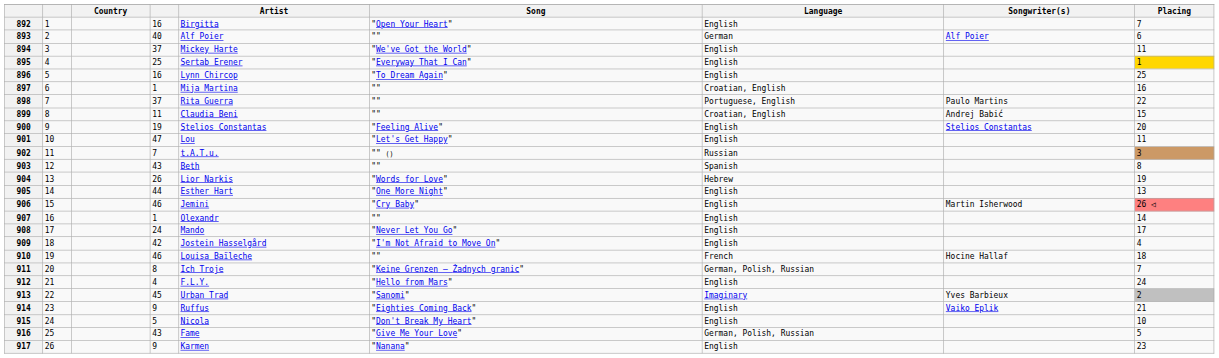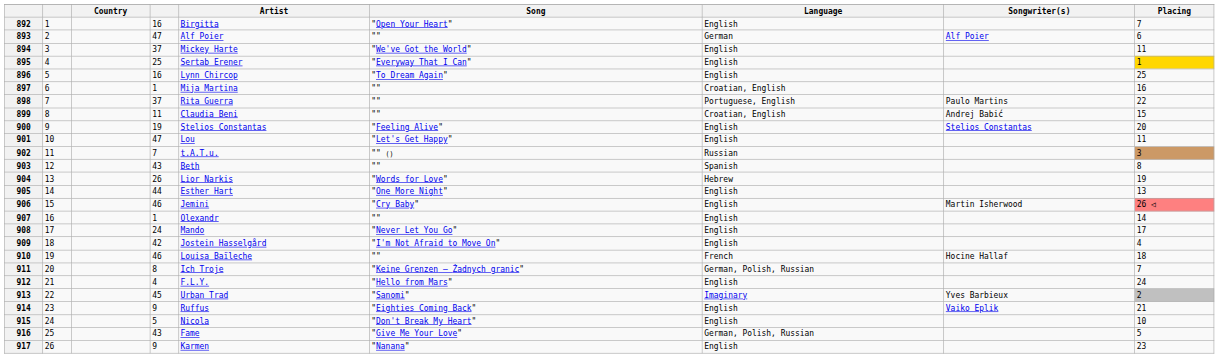 <table class="wikitable plainrowheaders" style="width:100%">
 <tr>
 </tr>
 <tr>
 <th scope="col"></th>
 <th scope="col"></th>
 <th scope="col">Country</th>
 <th scope="col"></th>
 <th scope="col">Artist</th>
 <th scope="col">Song</th>
 <th scope="col">Language</th>
 <th scope="col">Songwriter(s)</th>
 <th scope="col">Placing</th>
 </tr>
 <tr>
 <th scope="row">892</th>
 <td>1</td>
 <td></td>
 <td>16</td>
 <td><a href='#'>Birgitta</a></td>
 <td>"<a href='#'>Open Your Heart</a>"</td>
 <td>English</td>
 <td></td>
 <td>7</td>
 </tr>
 <tr>
 <th scope="row">893</th>
 <td>2</td>
 <td></td>
-<td>40</td>
+<td>47</td>
 <td><a href='#'>Alf Poier</a></td>
 <td>""</td>
 <td>German</td>
 <td><a href='#'>Alf Poier</a></td>
 <td>6</td>
 </tr>
 <tr>
 <th scope="row">894</th>
 <td>3</td>
 <td></td>
 <td>37</td>
 <td><a href='#'>Mickey Harte</a></td>
 <td>"<a href='#'>We've Got the World</a>"</td>
 <td>English</td>
 <td></td>
 <td>11</td>
 </tr>
 <tr>
 <th scope="row">895</th>
 <td>4</td>
 <td></td>
 <td>25</td>
 <td><a href='#'>Sertab Erener</a></td>
 <td>"<a href='#'>Everyway That I Can</a>"</td>
 <td>English</td>
 <td></td>
 <td bgcolor="gold">1</td>
 </tr>
 <tr>
 <th scope="row">896</th>
 <td>5</td>
 <td></td>
 <td>16</td>
 <td><a href='#'>Lynn Chircop</a></td>
 <td>"<a href='#'>To Dream Again</a>"</td>
 <td>English</td>
 <td></td>
 <td>25</td>
 </tr>
 <tr>
 <th scope="row">897</th>
 <td>6</td>
 <td></td>
 <td>1</td>
 <td><a href='#'>Mija Martina</a></td>
 <td>""</td>
 <td>Croatian, English</td>
 <td></td>
 <td>16</td>
 </tr>
 <tr>
 <th scope="row">898</th>
 <td>7</td>
 <td></td>
 <td>37</td>
 <td><a href='#'>Rita Guerra</a></td>
 <td>""</td>
 <td>Portuguese, English</td>
 <td>Paulo Martins</td>
 <td>22</td>
 </tr>
 <tr>
 <th scope="row">899</th>
 <td>8</td>
 <td></td>
 <td>11</td>
 <td><a href='#'>Claudia Beni</a></td>
 <td>""</td>
 <td>Croatian, English</td>
 <td>Andrej Babić</td>
 <td>15</td>
 </tr>
 <tr>
 <th scope="row">900</th>
 <td>9</td>
 <td></td>
 <td>19</td>
 <td><a href='#'>Stelios Constantas</a></td>
 <td>"<a href='#'>Feeling Alive</a>"</td>
 <td>English</td>
 <td><a href='#'>Stelios Constantas</a></td>
 <td>20</td>
 </tr>
 <tr>
 <th scope="row">901</th>
 <td>10</td>
 <td></td>
 <td>47</td>
 <td><a href='#'>Lou</a></td>
 <td>"<a href='#'>Let's Get Happy</a>"</td>
 <td>English</td>
 <td></td>
 <td>11</td>
 </tr>
 <tr>
 <th scope="row">902</th>
 <td>11</td>
 <td></td>
 <td>7</td>
 <td><a href='#'>t.A.T.u.</a></td>
 <td>"" <small>()</small></td>
 <td>Russian</td>
 <td></td>
 <td bgcolor="#C96">3</td>
 </tr>
 <tr>
 <th scope="row">903</th>
 <td>12</td>
 <td></td>
 <td>43</td>
 <td><a href='#'>Beth</a></td>
 <td>""</td>
 <td>Spanish</td>
 <td></td>
 <td>8</td>
 </tr>
 <tr>
 <th scope="row">904</th>
 <td>13</td>
 <td></td>
 <td>26</td>
 <td><a href='#'>Lior Narkis</a></td>
 <td>"<a href='#'>Words for Love</a>"</td>
 <td>Hebrew</td>
 <td></td>
 <td>19</td>
 </tr>
 <tr>
 <th scope="row">905</th>
 <td>14</td>
 <td></td>
 <td>44</td>
 <td><a href='#'>Esther Hart</a></td>
 <td>"<a href='#'>One More Night</a>"</td>
 <td>English</td>
 <td></td>
 <td>13</td>
 </tr>
 <tr>
 <th scope="row">906</th>
 <td>15</td>
 <td></td>
 <td>46</td>
 <td><a href='#'>Jemini</a></td>
 <td>"<a href='#'>Cry Baby</a>"</td>
 <td>English</td>
 <td>Martin Isherwood</td>
 <td bgcolor="#FE8080">26 ◁</td>
 </tr>
 <tr>
 <th scope="row">907</th>
 <td>16</td>
 <td></td>
 <td>1</td>
 <td><a href='#'>Olexandr</a></td>
 <td>""</td>
 <td>English</td>
 <td></td>
 <td>14</td>
 </tr>
 <tr>
 <th scope="row">908</th>
 <td>17</td>
 <td></td>
 <td>24</td>
 <td><a href='#'>Mando</a></td>
 <td>"<a href='#'>Never Let You Go</a>"</td>
 <td>English</td>
 <td></td>
 <td>17</td>
 </tr>
 <tr>
 <th scope="row">909</th>
 <td>18</td>
 <td></td>
 <td>42</td>
 <td><a href='#'>Jostein Hasselgård</a></td>
 <td>"<a href='#'>I'm Not Afraid to Move On</a>"</td>
 <td>English</td>
 <td></td>
 <td>4</td>
 </tr>
 <tr>
 <th scope="row">910</th>
 <td>19</td>
 <td></td>
 <td>46</td>
 <td><a href='#'>Louisa Baïleche</a></td>
 <td>""</td>
 <td>French</td>
 <td>Hocine Hallaf</td>
 <td>18</td>
 </tr>
 <tr>
 <th scope="row">911</th>
 <td>20</td>
 <td></td>
 <td>8</td>
 <td><a href='#'>Ich Troje</a></td>
 <td>"<a href='#'><span>Keine Grenzen</span> – <span>Żadnych granic</span></a>"</td>
 <td>German, Polish, Russian</td>
 <td></td>
 <td>7</td>
 </tr>
 <tr>
 <th scope="row">912</th>
 <td>21</td>
 <td></td>
 <td>4</td>
 <td><a href='#'>F.L.Y.</a></td>
 <td>"<a href='#'>Hello from Mars</a>"</td>
 <td>English</td>
 <td></td>
 <td>24</td>
 </tr>
 <tr>
 <th scope="row">913</th>
 <td>22</td>
 <td></td>
 <td>45</td>
 <td><a href='#'>Urban Trad</a></td>
 <td>"<a href='#'>Sanomi</a>"</td>
 <td><a href='#'>Imaginary</a></td>
 <td>Yves Barbieux</td>
 <td bgcolor="silver">2</td>
 </tr>
 <tr>
 <th scope="row">914</th>
 <td>23</td>
 <td></td>
 <td>9</td>
 <td><a href='#'>Ruffus</a></td>
 <td>"<a href='#'>Eighties Coming Back</a>"</td>
 <td>English</td>
 <td><a href='#'>Vaiko Eplik</a></td>
 <td>21</td>
 </tr>
 <tr>
 <th scope="row">915</th>
 <td>24</td>
 <td></td>
 <td>5</td>
 <td><a href='#'>Nicola</a></td>
 <td>"<a href='#'>Don't Break My Heart</a>"</td>
 <td>English</td>
 <td></td>
 <td>10</td>
 </tr>
 <tr>
 <th scope="row">916</th>
 <td>25</td>
 <td></td>
 <td>43</td>
 <td><a href='#'>Fame</a></td>
 <td>"<a href='#'>Give Me Your Love</a>"</td>
 <td>German, Polish, Russian</td>
 <td></td>
 <td>5</td>
 </tr>
 <tr>
 <th scope="row">917</th>
 <td>26</td>
 <td></td>
 <td>9</td>
 <td><a href='#'>Karmen</a></td>
 <td>"<a href='#'>Nanana</a>"</td>
 <td>English</td>
 <td></td>
 <td>23</td>
 </tr>
 </table>
